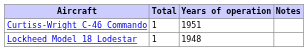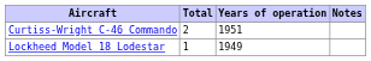 <table class="toccolours" border="1" cellpadding="3" style="margin:1em auto; border-collapse:collapse">
 <tr bgcolor=#ccccff>
 <th>Aircraft</th>
 <th>Total</th>
 <th>Years of operation</th>
 <th>Notes</th>
 </tr>
 <tr>
 <td><a href='#'>Curtiss-Wright C-46 Commando</a></td>
-<td>1</td>
+<td>2</td>
 <td>1951</td>
 <td></td>
 </tr>
 <tr>
 <td><a href='#'>Lockheed Model 18 Lodestar</a></td>
 <td>1</td>
-<td>1948</td>
+<td>1949</td>
 <td></td>
 </tr>
 </table>
